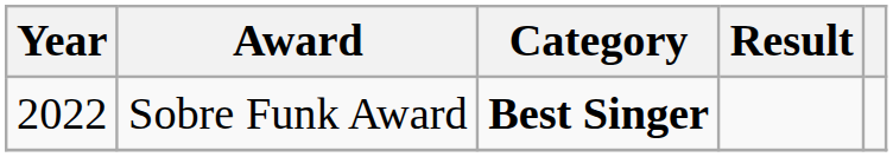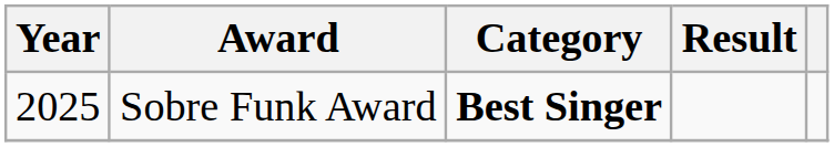 <table class="wikitable plainrowheaders">
 <tr>
 <th>Year</th>
 <th>Award</th>
 <th>Category</th>
 <th>Result</th>
 <th></th>
 </tr>
 <tr>
-<td>2022</td>
+<td>2025</td>
 <td>Sobre Funk Award</td>
 <td><strong>Best Singer</strong></td>
 <td></td>
 <td></td>
 </tr>
 <tr>
 </tr>
 </table>
